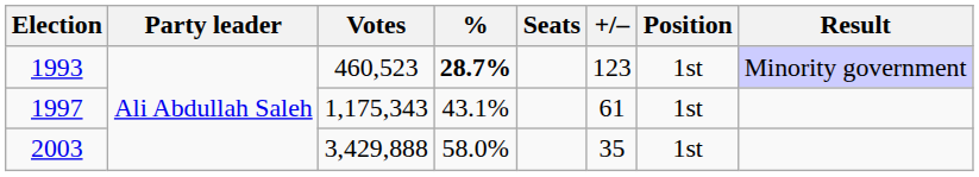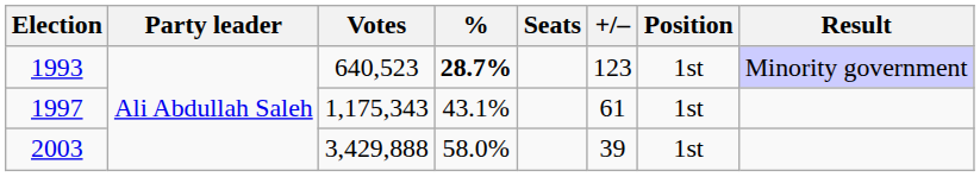 <table class=wikitable style=text-align:center>
 <tr>
 <th>Election</th>
 <th>Party leader</th>
 <th>Votes</th>
 <th>%</th>
 <th>Seats</th>
 <th>+/–</th>
 <th>Position</th>
 <th>Result</th>
 </tr>
 <tr>
 <td><a href='#'>1993</a></td>
 <td rowspan=3><a href='#'>Ali Abdullah Saleh</a></td>
-<td>460,523</td>
+<td>640,523</td>
 <td><strong>28.7%</strong></td>
 <td></td>
 <td> 123</td>
 <td> 1st</td>
 <td style="background-color:#CCCCFF">Minority government</td>
 </tr>
 <tr>
 <td><a href='#'>1997</a></td>
 <td>1,175,343</td>
 <td>43.1%</td>
 <td></td>
 <td> 61</td>
 <td> 1st</td>
 <td></td>
 </tr>
 <tr>
 <td><a href='#'>2003</a></td>
 <td>3,429,888</td>
 <td>58.0%</td>
 <td></td>
-<td> 35</td>
+<td> 39</td>
 <td> 1st</td>
 <td></td>
 </tr>
 </table>
